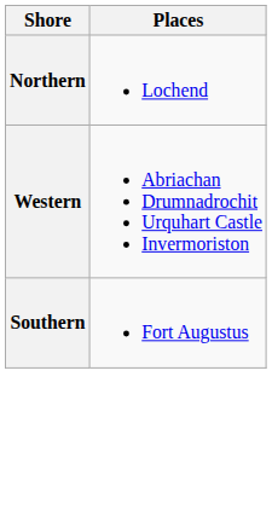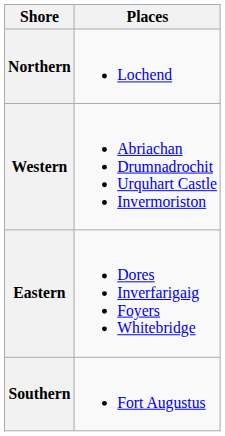 <table class="wikitable">
 <tr>
 <th scope=col>Shore</th>
 <th scope=col>Places</th>
 </tr>
 <tr>
 <th scope=row>Northern</th>
 <td><br><ul><li><a href='#'>Lochend</a></li></ul></td>
 </tr>
 <tr>
 <th scope=row>Western</th>
 <td><br><ul><li><a href='#'>Abriachan</a></li><li><a href='#'>Drumnadrochit</a></li><li><a href='#'>Urquhart Castle</a></li><li><a href='#'>Invermoriston</a></li></ul></td>
 </tr>
 <tr>
+<th scope=row>Eastern</th>
+<td><br><ul><li><a href='#'>Dores</a></li><li><a href='#'>Inverfarigaig</a></li><li><a href='#'>Foyers</a></li><li><a href='#'>Whitebridge</a></li></ul></td>
+</tr>
+<tr>
 <th scope=row>Southern</th>
 <td><br><ul><li><a href='#'>Fort Augustus</a></li></ul></td>
 </tr>
 </table>
